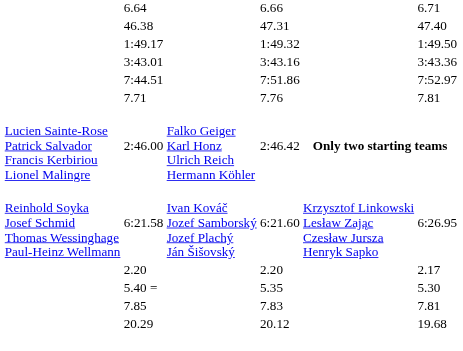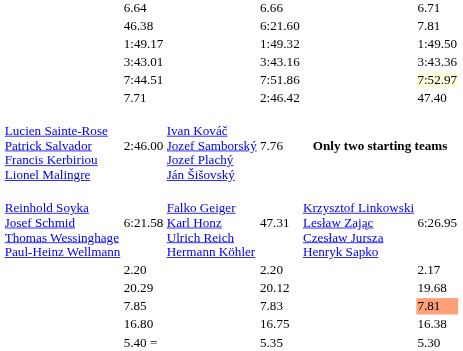 <table>
 <tr>
 <td></td>
 <td></td>
 <td>6.64</td>
 <td></td>
 <td>6.66</td>
 <td></td>
 <td>6.71</td>
 </tr>
 <tr>
 <td></td>
 <td></td>
 <td>46.38 </td>
 <td></td>
-<td>47.31</td>
+<td>6:21.60</td>
 <td></td>
-<td>47.40</td>
+<td>7.81</td>
 </tr>
 <tr>
 <td></td>
 <td></td>
 <td>1:49.17</td>
 <td></td>
 <td>1:49.32</td>
 <td></td>
 <td>1:49.50</td>
 </tr>
 <tr>
 <td></td>
 <td></td>
 <td>3:43.01</td>
 <td></td>
 <td>3:43.16</td>
 <td></td>
 <td>3:43.36</td>
 </tr>
 <tr>
 <td></td>
 <td></td>
 <td>7:44.51 </td>
 <td></td>
 <td>7:51.86</td>
 <td></td>
-<td>7:52.97 </td>
+<td style="background: lightyellow;">7:52.97 </td>
 </tr>
 <tr>
 <td></td>
 <td></td>
 <td>7.71 </td>
 <td></td>
-<td>7.76</td>
+<td>2:46.42</td>
 <td></td>
-<td>7.81</td>
+<td>47.40</td>
 </tr>
 <tr>
 <td></td>
 <td><br><a href='#'>Lucien Sainte-Rose</a><br><a href='#'>Patrick Salvador</a><br><a href='#'>Francis Kerbiriou</a><br><a href='#'>Lionel Malingre</a></td>
 <td>2:46.00</td>
-<td><br><a href='#'>Falko Geiger</a><br><a href='#'>Karl Honz</a><br><a href='#'>Ulrich Reich</a><br><a href='#'>Hermann Köhler</a></td>
-<td>2:46.42</td>
+<td><br><a href='#'>Ivan Kováč</a><br><a href='#'>Jozef Samborský</a><br><a href='#'>Jozef Plachý</a><br><a href='#'>Ján Šišovský</a></td>
+<td>7.76</td>
 <th colspan=2>Only two starting teams</th>
 </tr>
 <tr>
 <td></td>
 <td><br><a href='#'>Reinhold Soyka</a><br><a href='#'>Josef Schmid</a><br><a href='#'>Thomas Wessinghage</a><br><a href='#'>Paul-Heinz Wellmann</a></td>
 <td>6:21.58</td>
-<td><br><a href='#'>Ivan Kováč</a><br><a href='#'>Jozef Samborský</a><br><a href='#'>Jozef Plachý</a><br><a href='#'>Ján Šišovský</a></td>
-<td>6:21.60</td>
+<td><br><a href='#'>Falko Geiger</a><br><a href='#'>Karl Honz</a><br><a href='#'>Ulrich Reich</a><br><a href='#'>Hermann Köhler</a></td>
+<td>47.31</td>
 <td><br><a href='#'>Krzysztof Linkowski</a><br><a href='#'>Lesław Zając</a><br><a href='#'>Czesław Jursza</a><br><a href='#'>Henryk Sapko</a></td>
 <td>6:26.95</td>
 </tr>
 <tr>
 <td></td>
 <td></td>
 <td>2.20</td>
 <td></td>
 <td>2.20</td>
 <td></td>
 <td>2.17</td>
 </tr>
 <tr>
 <td></td>
 <td></td>
-<td>5.40 =</td>
+<td>20.29</td>
 <td></td>
-<td>5.35</td>
+<td>20.12</td>
 <td></td>
-<td>5.30</td>
+<td>19.68</td>
 </tr>
 <tr>
 <td></td>
 <td></td>
 <td>7.85</td>
 <td></td>
 <td>7.83</td>
 <td></td>
-<td>7.81</td>
+<td style="background: lightsalmon;">7.81</td>
 </tr>
 <tr>
 <td></td>
 <td></td>
-<td>20.29</td>
+<td>16.80</td>
 <td></td>
-<td>20.12</td>
+<td>16.75</td>
 <td></td>
-<td>19.68</td>
+<td>16.38</td>
+</tr>
+<tr>
+<td></td>
+<td></td>
+<td>5.40 =</td>
+<td></td>
+<td>5.35</td>
+<td></td>
+<td>5.30</td>
 </tr>
 </table>
